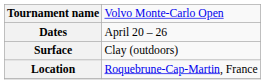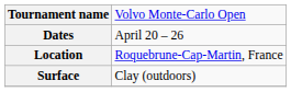 <table class="wikitable">
 <tr>
 <th>Tournament name</th>
 <td><a href='#'>Volvo Monte-Carlo Open</a></td>
 </tr>
 <tr>
 <th>Dates</th>
 <td>April 20 – 26</td>
 </tr>
 <tr>
+<th>Location</th>
+<td><a href='#'>Roquebrune-Cap-Martin</a>, France</td>
+</tr>
+<tr>
 <th>Surface</th>
 <td>Clay (outdoors)</td>
 </tr>
 <tr>
-<th>Location</th>
-<td><a href='#'>Roquebrune-Cap-Martin</a>, France</td>
-</tr>
-<tr>
 </tr>
 </table>
